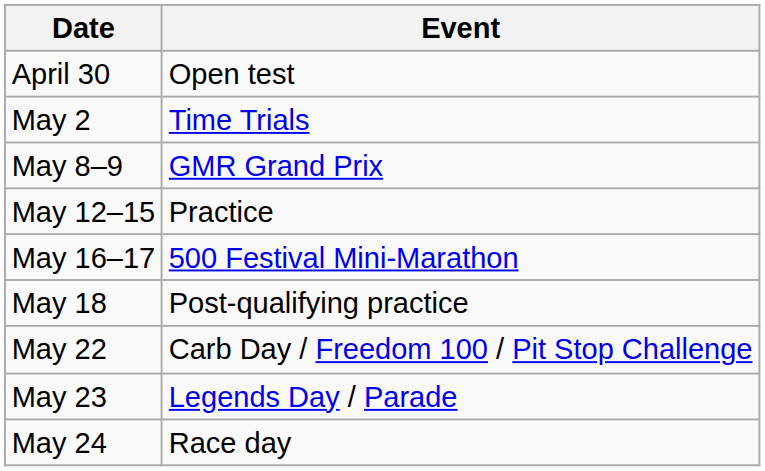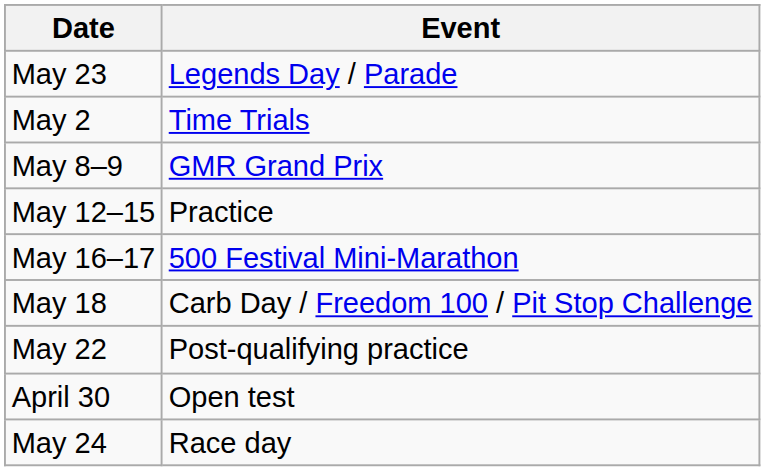 <table class="wikitable" style="font-size: 95%;">
 <tr>
 <th>Date</th>
 <th>Event</th>
 </tr>
 <tr>
-<td>April 30</td>
-<td>Open test</td>
+<td>May 23</td>
+<td><a href='#'>Legends Day</a> / <a href='#'>Parade</a></td>
 </tr>
 <tr>
 <td>May 2</td>
 <td><a href='#'>Time Trials</a></td>
 </tr>
 <tr>
 <td>May 8–9</td>
 <td><a href='#'>GMR Grand Prix</a></td>
 </tr>
 <tr>
 <td>May 12–15</td>
 <td>Practice</td>
 </tr>
 <tr>
 <td>May 16–17</td>
 <td><a href='#'>500 Festival Mini-Marathon</a></td>
 </tr>
 <tr>
 <td>May 18</td>
+<td>Carb Day / <a href='#'>Freedom 100</a> / <a href='#'>Pit Stop Challenge</a></td>
+</tr>
+<tr>
+<td>May 22</td>
 <td>Post-qualifying practice</td>
 </tr>
 <tr>
-<td>May 22</td>
-<td>Carb Day / <a href='#'>Freedom 100</a> / <a href='#'>Pit Stop Challenge</a></td>
-</tr>
-<tr>
-<td>May 23</td>
-<td><a href='#'>Legends Day</a> / <a href='#'>Parade</a></td>
+<td>April 30</td>
+<td>Open test</td>
 </tr>
 <tr>
 <td>May 24</td>
 <td>Race day</td>
 </tr>
 </table>
